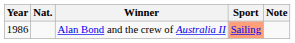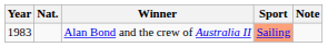 <table class="wikitable">
 <tr>
 <th>Year</th>
 <th>Nat.</th>
 <th>Winner</th>
 <th>Sport</th>
 <th class="unsortable">Note</th>
 </tr>
 <tr>
-<td align=center>1986</td>
+<td align=center>1983</td>
 <td></td>
 <td><a href='#'>Alan Bond</a> and the crew of <em><a href='#'>Australia&nbsp;II</a></em></td>
 <td style="background: lightsalmon;"><a href='#'>Sailing</a></td>
 <td align=center></td>
 </tr>
 </table>
